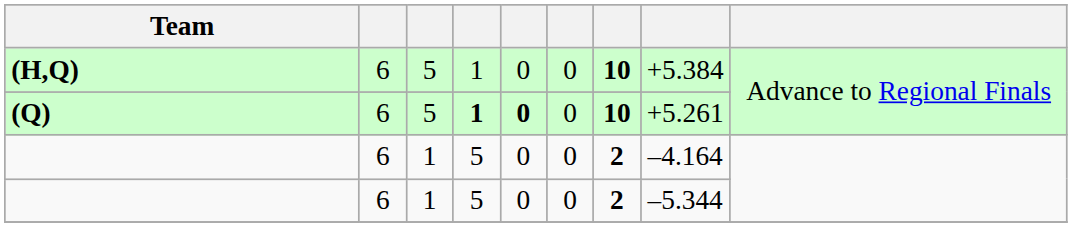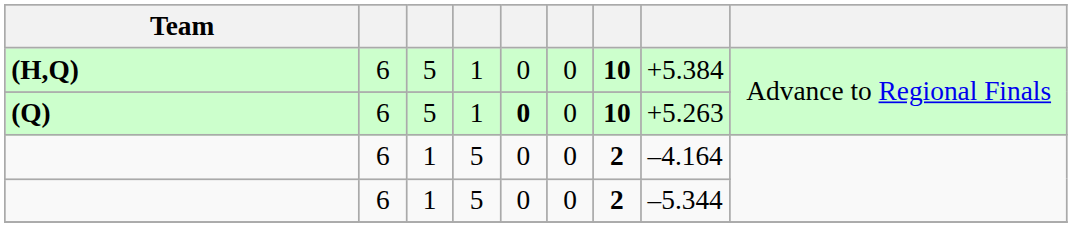 <table class="wikitable" style="text-align:center">
 <tr>
 <th width=200>Team</th>
 <th width=20></th>
 <th width=20></th>
 <th width=20></th>
 <th width=20></th>
 <th width=20></th>
 <th width=20></th>
 <th width=45></th>
 <th width=190></th>
 </tr>
 <tr style="background:#cfc">
 <td align="left"> <strong>(H,Q)</strong></td>
 <td>6</td>
 <td>5</td>
 <td>1</td>
 <td>0</td>
 <td>0</td>
 <td><strong>10</strong></td>
 <td>+5.384</td>
 <td rowspan=2>Advance to <a href='#'>Regional Finals</a></td>
 </tr>
 <tr style="background:#cfc">
 <td align="left"> <strong>(Q)</strong></td>
 <td>6</td>
 <td>5</td>
-<td><strong>1</strong></td>
+<td>1</td>
 <td><strong>0</strong></td>
 <td>0</td>
 <td><strong>10</strong></td>
-<td>+5.261</td>
+<td>+5.263</td>
 </tr>
 <tr>
 <td align="left"></td>
 <td>6</td>
 <td>1</td>
 <td>5</td>
 <td>0</td>
 <td>0</td>
 <td><strong>2</strong></td>
 <td>–4.164</td>
 <td rowspan=2></td>
 </tr>
 <tr>
 <td align="left"></td>
 <td>6</td>
 <td>1</td>
 <td>5</td>
 <td>0</td>
 <td>0</td>
 <td><strong>2</strong></td>
 <td>–5.344</td>
 </tr>
 <tr>
 </tr>
 </table>
